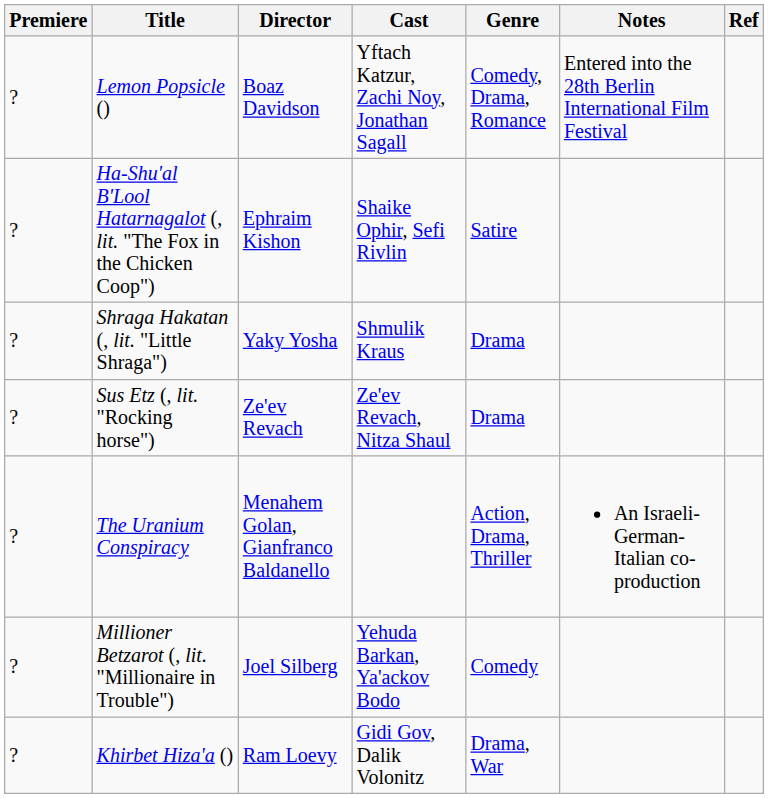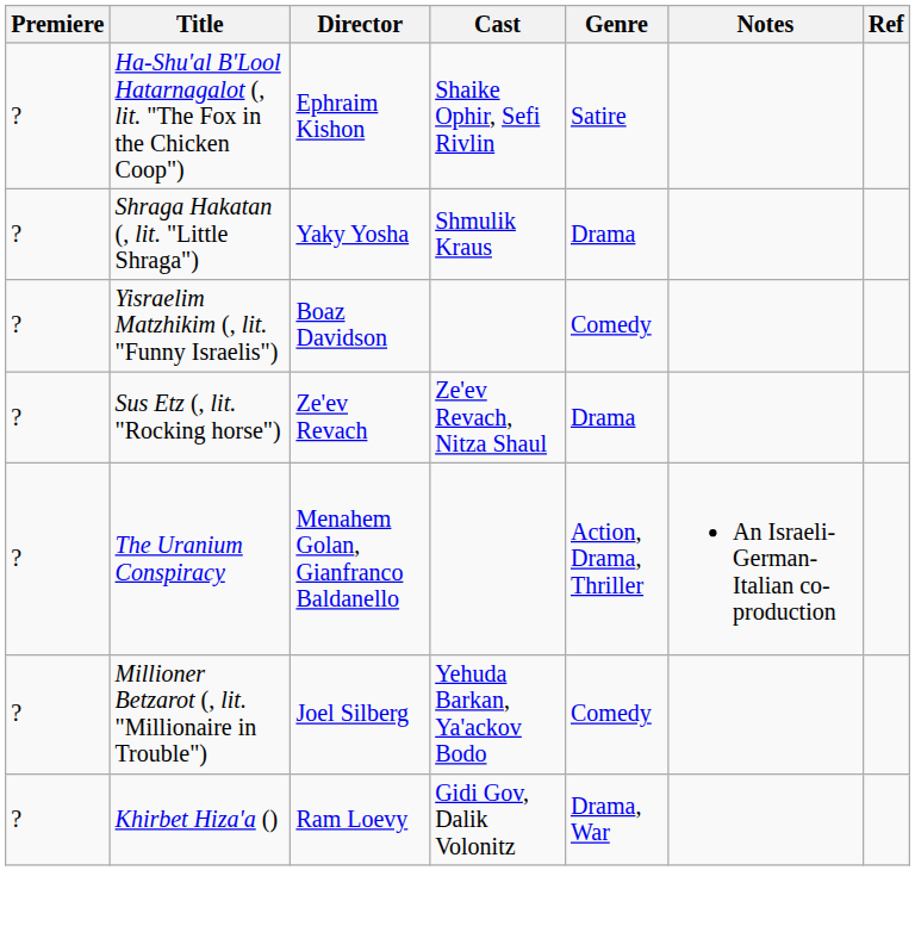 <table class="wikitable">
 <tr>
 <th>Premiere</th>
 <th>Title</th>
 <th>Director</th>
 <th width=15%>Cast</th>
 <th>Genre</th>
 <th>Notes</th>
 <th>Ref</th>
-</tr>
-<tr>
-<td>?</td>
-<td><em><a href='#'>Lemon Popsicle</a></em> ()</td>
-<td><a href='#'>Boaz Davidson</a></td>
-<td>Yftach Katzur, <a href='#'>Zachi Noy</a>, <a href='#'>Jonathan Sagall</a></td>
-<td><a href='#'>Comedy</a>, <a href='#'>Drama</a>, <a href='#'>Romance</a></td>
-<td>Entered into the <a href='#'>28th Berlin International Film Festival</a></td>
-<td></td>
 </tr>
 <tr>
 <td>?</td>
 <td><em><a href='#'>Ha-Shu'al B'Lool Hatarnagalot</a></em> (, <em>lit.</em> "The Fox in the Chicken Coop")</td>
 <td><a href='#'>Ephraim Kishon</a></td>
 <td><a href='#'>Shaike Ophir</a>, <a href='#'>Sefi Rivlin</a></td>
 <td><a href='#'>Satire</a></td>
 <td></td>
 <td></td>
 </tr>
 <tr>
 <td>?</td>
 <td><em>Shraga Hakatan</em> (, <em>lit.</em> "Little Shraga")</td>
 <td><a href='#'>Yaky Yosha</a></td>
 <td><a href='#'>Shmulik Kraus</a></td>
 <td><a href='#'>Drama</a></td>
+<td></td>
+<td></td>
+</tr>
+<tr>
+<td>?</td>
+<td><em>Yisraelim Matzhikim</em> (, <em>lit.</em> "Funny Israelis")</td>
+<td><a href='#'>Boaz Davidson</a></td>
+<td></td>
+<td><a href='#'>Comedy</a></td>
 <td></td>
 <td></td>
 </tr>
 <tr>
 <td>?</td>
 <td><em>Sus Etz</em> (, <em>lit.</em> "Rocking horse")</td>
 <td><a href='#'>Ze'ev Revach</a></td>
 <td><a href='#'>Ze'ev Revach</a>, <a href='#'>Nitza Shaul</a></td>
 <td><a href='#'>Drama</a></td>
 <td></td>
 <td></td>
 </tr>
 <tr>
 <td>?</td>
 <td><em><a href='#'>The Uranium Conspiracy</a></em></td>
 <td><a href='#'>Menahem Golan</a>, <a href='#'>Gianfranco Baldanello</a></td>
 <td></td>
 <td><a href='#'>Action</a>, <a href='#'>Drama</a>, <a href='#'>Thriller</a></td>
 <td><br><ul><li>An Israeli-German-Italian co-production</li></ul></td>
 <td></td>
 </tr>
 <tr>
 <td>?</td>
 <td><em>Millioner Betzarot</em> (, <em>lit.</em> "Millionaire in Trouble")</td>
 <td><a href='#'>Joel Silberg</a></td>
 <td><a href='#'>Yehuda Barkan</a>, <a href='#'>Ya'ackov Bodo</a></td>
 <td><a href='#'>Comedy</a></td>
 <td></td>
 <td></td>
 </tr>
 <tr>
 <td>?</td>
 <td><em><a href='#'>Khirbet Hiza'a</a></em> ()</td>
 <td><a href='#'>Ram Loevy</a></td>
 <td><a href='#'>Gidi Gov</a>, Dalik Volonitz</td>
 <td><a href='#'>Drama</a>, <a href='#'>War</a></td>
 <td></td>
 <td></td>
 </tr>
 </table>
